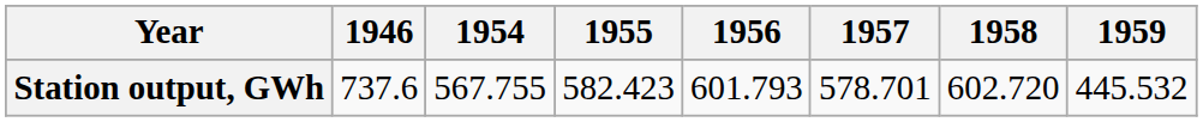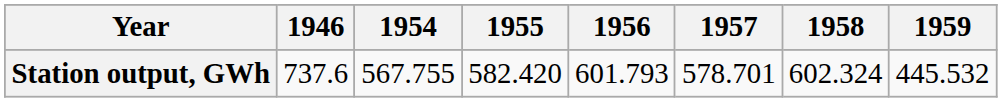 <table class="wikitable">
 <tr>
 <th>Year</th>
 <th>1946</th>
 <th>1954</th>
 <th>1955</th>
 <th>1956</th>
 <th>1957</th>
 <th>1958</th>
 <th>1959</th>
 </tr>
 <tr>
 <th>Station output, GWh</th>
 <td>737.6</td>
 <td>567.755</td>
-<td>582.423</td>
+<td>582.420</td>
 <td>601.793</td>
 <td>578.701</td>
-<td>602.720</td>
+<td>602.324</td>
 <td>445.532</td>
 </tr>
 </table>
